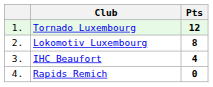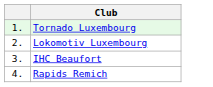 <table class="wikitable">
 <tr>
 <th width="30"></th>
 <th width="200">Club</th>
-<th width="30">Pts</th>
 </tr>
 <tr bgcolor="#e6fae6" align="center">
 <td>1.</td>
 <td align="left"><a href='#'>Tornado Luxembourg</a></td>
-<td><strong>12</strong></td>
 </tr>
 <tr bgcolor="#FFFFFF" align="center">
 <td>2.</td>
 <td align="left"><a href='#'>Lokomotiv Luxembourg</a></td>
-<td><strong>8</strong></td>
 </tr>
 <tr bgcolor="#FFFFFF" align="center">
 <td>3.</td>
 <td align="left"><a href='#'>IHC Beaufort</a></td>
-<td><strong>4</strong></td>
 </tr>
 <tr bgcolor="#FFFFFF" align="center">
 <td>4.</td>
 <td align="left"><a href='#'>Rapids Remich</a></td>
-<td><strong>0</strong></td>
 </tr>
 </table>
